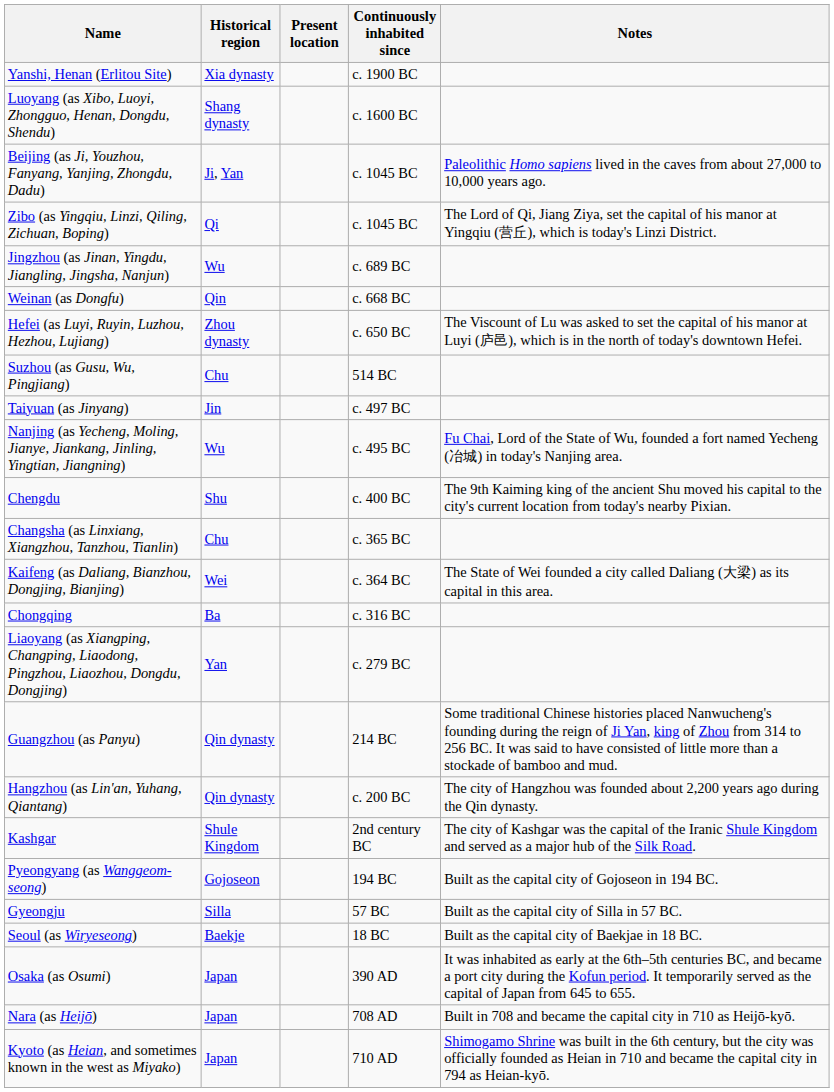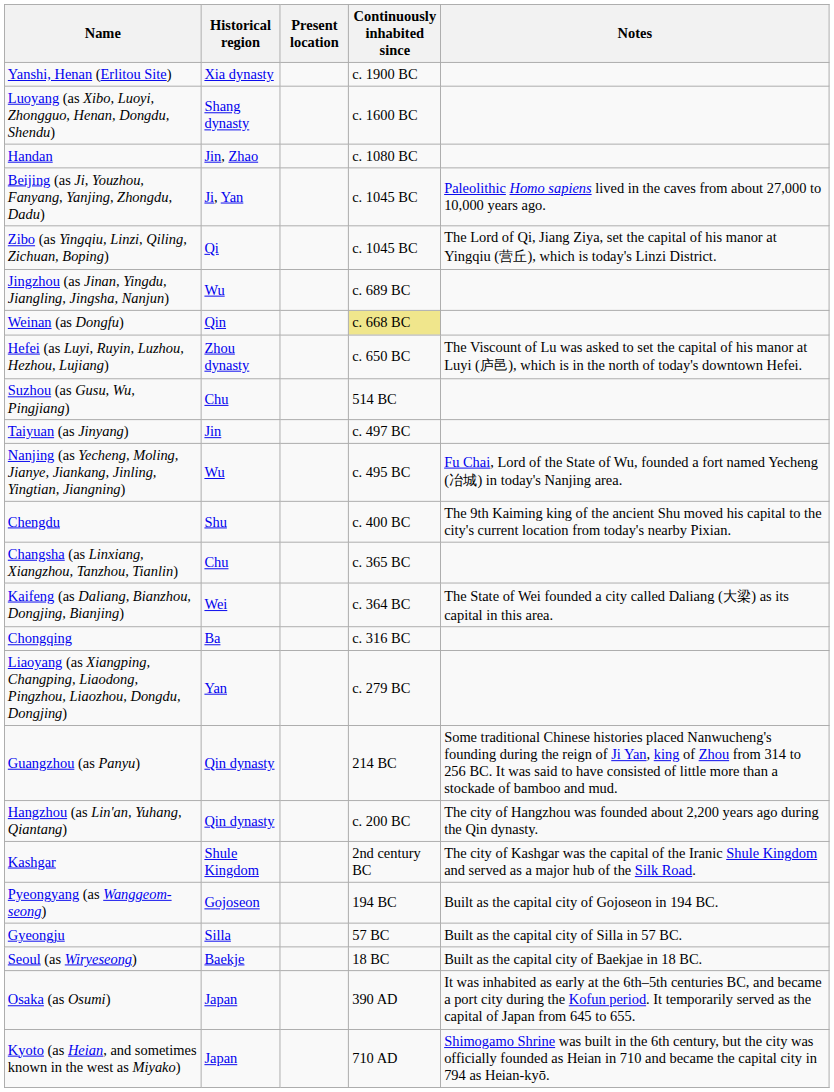 <table class="wikitable sortable" style="font-size:95%">
 <tr>
 <th>Name</th>
 <th>Historical region</th>
 <th>Present location</th>
 <th data-sort-type="number">Continuously<br>inhabited since</th>
 <th class="unsortable">Notes</th>
 </tr>
 <tr>
 <td><a href='#'>Yanshi, Henan</a> (<a href='#'>Erlitou Site</a>)</td>
 <td><a href='#'>Xia dynasty</a></td>
 <td></td>
 <td data-sort-value="-1900">c. 1900 BC</td>
 <td></td>
 </tr>
 <tr>
 <td><a href='#'>Luoyang</a> (as <em>Xibo, Luoyi, Zhongguo, Henan, Dongdu, Shendu</em>)</td>
 <td><a href='#'>Shang dynasty</a></td>
 <td></td>
 <td data-sort-value="-1600">c. 1600 BC</td>
+<td></td>
+</tr>
+<tr>
+<td><a href='#'>Handan</a></td>
+<td><a href='#'>Jin</a>, <a href='#'>Zhao</a></td>
+<td></td>
+<td data-sort-value="-1080">c. 1080 BC</td>
 <td></td>
 </tr>
 <tr>
 <td><a href='#'>Beijing</a> (as <em>Ji, Youzhou, Fanyang, Yanjing, Zhongdu, Dadu</em>)</td>
 <td><a href='#'>Ji</a>, <a href='#'>Yan</a></td>
 <td></td>
 <td data-sort-value="-1045">c. 1045 BC</td>
 <td><a href='#'>Paleolithic</a> <em><a href='#'>Homo sapiens</a></em> lived in the caves from about 27,000 to 10,000 years ago.</td>
 </tr>
 <tr>
 <td><a href='#'>Zibo</a> (as <em>Yingqiu, Linzi, Qiling, Zichuan, Boping</em>)</td>
 <td><a href='#'>Qi</a></td>
 <td></td>
 <td data-sort-value="-1045">c. 1045 BC</td>
 <td>The Lord of Qi, Jiang Ziya, set the capital of his manor at Yingqiu (营丘), which is today's Linzi District.</td>
 </tr>
 <tr>
 <td><a href='#'>Jingzhou</a> (as <em>Jinan, Yingdu,  Jiangling, Jingsha, Nanjun</em>)</td>
 <td><a href='#'>Wu</a></td>
 <td></td>
 <td data-sort-value="-689">c. 689 BC</td>
 <td></td>
 </tr>
 <tr>
 <td><a href='#'>Weinan</a> (as <em>Dongfu</em>)</td>
 <td><a href='#'>Qin</a></td>
 <td></td>
-<td data-sort-value="-668">c. 668 BC</td>
+<td data-sort-value="-668" style="background: khaki;">c. 668 BC</td>
 <td></td>
 </tr>
 <tr>
 <td><a href='#'>Hefei</a> (as <em>Luyi, Ruyin, Luzhou, Hezhou, Lujiang</em>)</td>
 <td><a href='#'>Zhou dynasty</a></td>
 <td></td>
 <td data-sort-value="-650">c. 650 BC</td>
 <td>The Viscount of Lu was asked to set the capital of his manor at Luyi (庐邑), which is in the north of today's downtown Hefei.</td>
 </tr>
 <tr>
 <td><a href='#'>Suzhou</a> (as <em>Gusu, Wu, Pingjiang</em>)</td>
 <td><a href='#'>Chu</a></td>
 <td></td>
 <td data-sort-value="-514">514 BC</td>
 <td></td>
 </tr>
 <tr>
 <td><a href='#'>Taiyuan</a> (as <em>Jinyang</em>)</td>
 <td><a href='#'>Jin</a></td>
 <td></td>
 <td data-sort-value="-497">c. 497 BC</td>
 <td></td>
 </tr>
 <tr>
 <td><a href='#'>Nanjing</a> (as <em>Yecheng, Moling, Jianye, Jiankang, Jinling, Yingtian, Jiangning</em>)</td>
 <td><a href='#'>Wu</a></td>
 <td></td>
 <td data-sort-value="-495">c. 495 BC</td>
 <td><a href='#'>Fu Chai</a>, Lord of the State of Wu, founded a fort named Yecheng (冶城) in today's Nanjing area.</td>
 </tr>
 <tr>
 <td><a href='#'>Chengdu</a></td>
 <td><a href='#'>Shu</a></td>
 <td></td>
 <td data-sort-value="-400">c. 400 BC</td>
 <td>The 9th Kaiming king of the ancient Shu moved his capital to the city's current location from today's nearby Pixian.</td>
 </tr>
 <tr>
 <td><a href='#'>Changsha</a> (as <em>Linxiang, Xiangzhou, Tanzhou, Tianlin</em>)</td>
 <td><a href='#'>Chu</a></td>
 <td></td>
 <td data-sort-value="-365">c. 365 BC</td>
 <td></td>
 </tr>
 <tr>
 <td><a href='#'>Kaifeng</a> (as <em>Daliang, Bianzhou, Dongjing, Bianjing</em>)</td>
 <td><a href='#'>Wei</a></td>
 <td></td>
 <td data-sort-value="-364">c. 364 BC</td>
 <td>The State of Wei founded a city called Daliang (大梁) as its capital in this area.</td>
 </tr>
 <tr>
 <td><a href='#'>Chongqing</a></td>
 <td><a href='#'>Ba</a></td>
 <td></td>
 <td data-sort-value="-316">c. 316 BC</td>
 <td></td>
 </tr>
 <tr>
 <td><a href='#'>Liaoyang</a> (as <em>Xiangping, Changping, Liaodong, Pingzhou, Liaozhou, Dongdu, Dongjing</em>)</td>
 <td><a href='#'>Yan</a></td>
 <td></td>
 <td data-sort-value="-279">c. 279 BC</td>
 <td></td>
 </tr>
 <tr>
 <td><a href='#'>Guangzhou</a> (as <em>Panyu</em>)</td>
 <td><a href='#'>Qin dynasty</a></td>
 <td></td>
 <td data-sort-value="-214">214 BC</td>
 <td>Some traditional Chinese histories placed Nanwucheng's founding during the reign of <a href='#'>Ji Yan</a>, <a href='#'>king</a> of <a href='#'>Zhou</a> from 314 to 256 BC. It was said to have consisted of little more than a stockade of bamboo and mud.</td>
 </tr>
 <tr>
 <td><a href='#'>Hangzhou</a> (as <em>Lin'an, Yuhang, Qiantang</em>)</td>
 <td><a href='#'>Qin dynasty</a></td>
 <td></td>
 <td data-sort-value="-200">c. 200 BC</td>
 <td>The city of Hangzhou was founded about 2,200 years ago during the Qin dynasty.</td>
 </tr>
 <tr>
 <td><a href='#'>Kashgar</a></td>
 <td><a href='#'>Shule Kingdom</a></td>
 <td></td>
 <td data-sort-value="2nd-century BC">2nd century BC</td>
 <td>The city of Kashgar was the capital of the Iranic <a href='#'>Shule Kingdom</a> and served as a major hub of the <a href='#'>Silk Road</a>.</td>
 </tr>
 <tr>
 <td><a href='#'>Pyeongyang</a> (as <em><a href='#'>Wanggeom-seong</a></em>)</td>
 <td><a href='#'>Gojoseon</a></td>
 <td></td>
 <td data-sort-value="-194">194 BC</td>
 <td>Built as the capital city of Gojoseon in 194 BC.</td>
 </tr>
 <tr>
 <td><a href='#'>Gyeongju</a></td>
 <td><a href='#'>Silla</a></td>
 <td></td>
 <td data-sort-value="-57">57 BC</td>
 <td>Built as the capital city of Silla in 57 BC.</td>
 </tr>
 <tr>
 <td><a href='#'>Seoul</a> (as <em><a href='#'>Wiryeseong</a></em>)</td>
 <td><a href='#'>Baekje</a></td>
 <td></td>
 <td data-sort-value="-18">18 BC</td>
 <td>Built as the capital city of Baekjae in 18 BC.</td>
 </tr>
 <tr>
 <td><a href='#'>Osaka</a> (as <em>Osumi</em>)</td>
 <td><a href='#'>Japan</a></td>
 <td></td>
 <td data-sort-value="390">390 AD</td>
 <td>It was inhabited as early at the 6th–5th centuries BC, and became a port city during the <a href='#'>Kofun period</a>. It temporarily served as the capital of Japan from 645 to 655.</td>
 </tr>
 <tr>
-<td><a href='#'>Nara</a> (as <em> <a href='#'>Heijō</a></em>)</td>
-<td><a href='#'>Japan</a></td>
-<td></td>
-<td>708 AD</td>
-<td>Built in 708 and became the capital city in 710 as Heijō-kyō.</td>
-</tr>
-<tr>
 <td><a href='#'>Kyoto</a> (as <em><a href='#'>Heian</a></em>, and sometimes known in the west as <em>Miyako</em>)</td>
 <td><a href='#'>Japan</a></td>
 <td></td>
 <td>710 AD</td>
 <td><a href='#'>Shimogamo Shrine</a> was built in the 6th century, but the city was officially founded as Heian in 710 and became the capital city in 794 as Heian-kyō.</td>
 </tr>
 </table>
